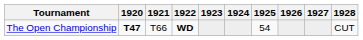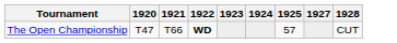 <table class="wikitable" style="font-size:95%;text-align:center;">
 <tr>
 <th>Tournament</th>
 <th>1920</th>
 <th>1921</th>
 <th>1922</th>
 <th>1923</th>
 <th>1924</th>
 <th>1925</th>
-<th>1926</th>
 <th>1927</th>
 <th>1928</th>
 </tr>
 <tr>
 <td align=left><a href='#'>The Open Championship</a></td>
-<td><strong>T47</strong></td>
+<td>T47</td>
 <td>T66</td>
 <td><strong>WD</strong></td>
 <td style="background:#eeeeee;"></td>
 <td style="background:#eeeeee;"></td>
-<td>54</td>
-<td style="background:#eeeeee;"></td>
+<td>57</td>
 <td style="background:#eeeeee;"></td>
 <td>CUT</td>
 </tr>
 </table>
